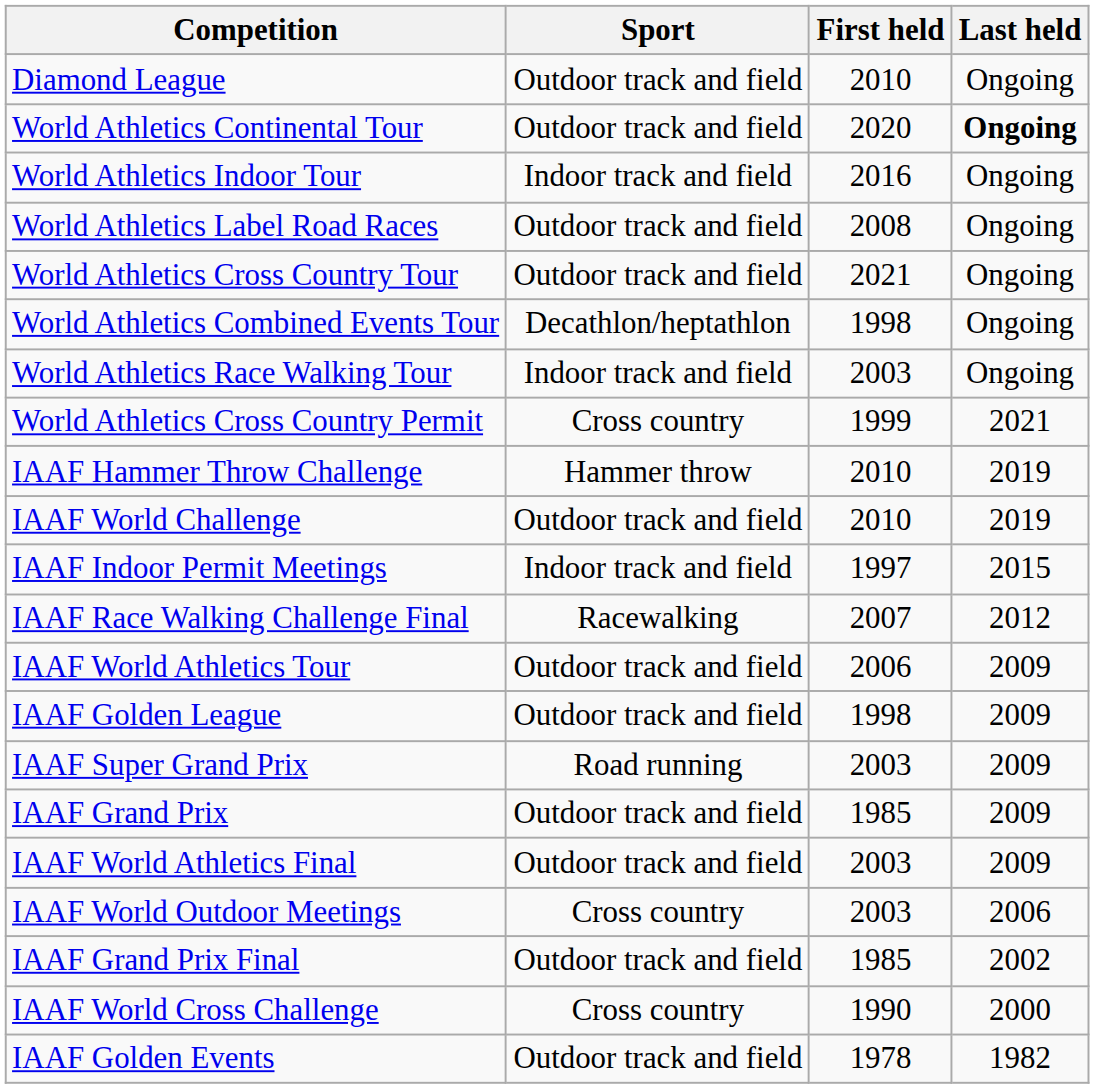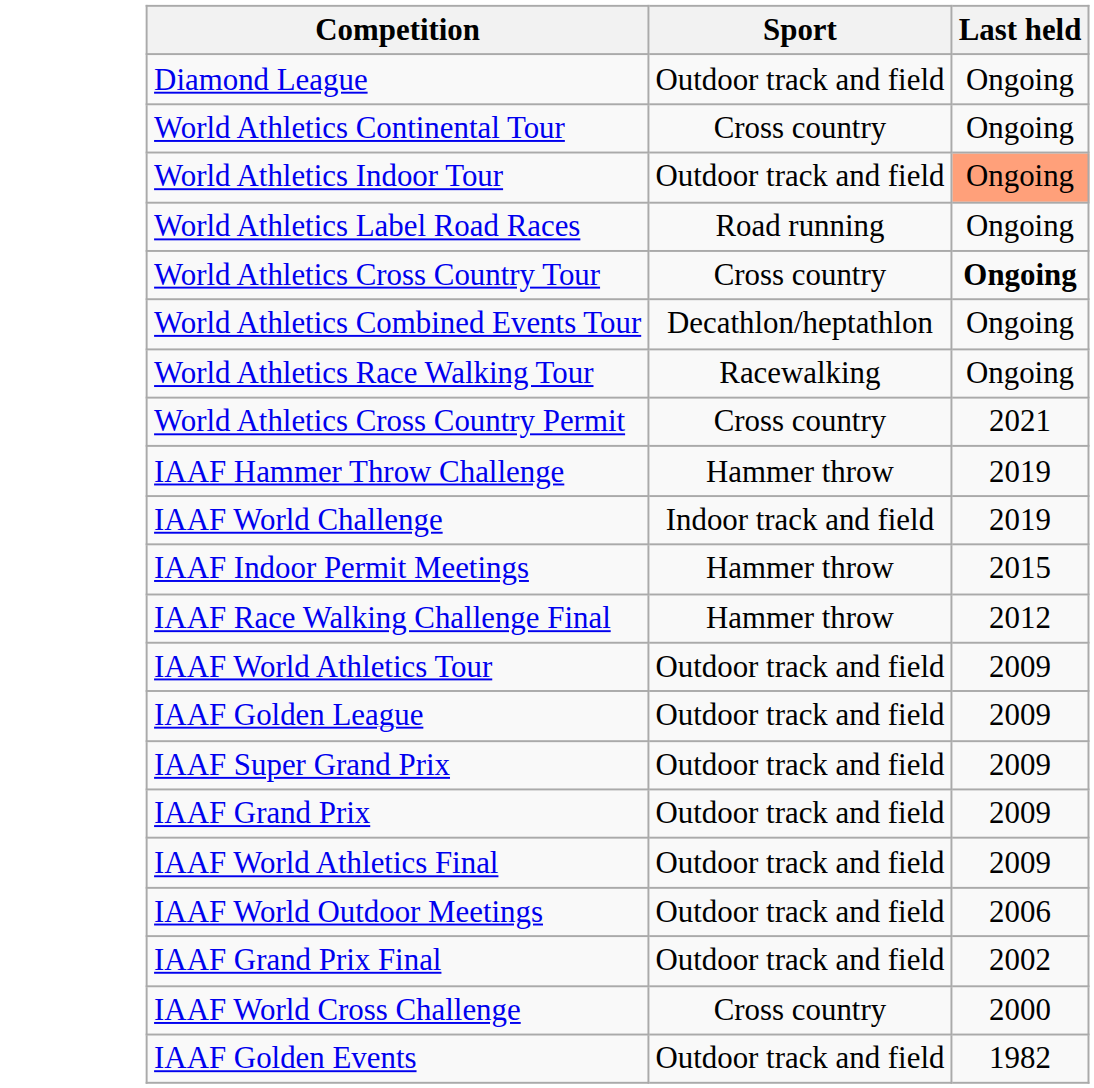 <table class="wikitable sortable" style="text-align:center; float:right">
 <tr>
 <th>Competition</th>
 <th>Sport</th>
-<th>First held</th>
 <th>Last held</th>
 </tr>
 <tr>
 <td align=left><a href='#'>Diamond League</a></td>
 <td>Outdoor track and field</td>
-<td>2010</td>
 <td>Ongoing</td>
 </tr>
 <tr>
 <td align=left><a href='#'>World Athletics Continental Tour</a></td>
-<td>Outdoor track and field</td>
-<td>2020</td>
-<td><strong>Ongoing</strong></td>
+<td>Cross country</td>
+<td>Ongoing</td>
 </tr>
 <tr>
 <td align=left><a href='#'>World Athletics Indoor Tour</a></td>
-<td>Indoor track and field</td>
-<td>2016</td>
-<td>Ongoing</td>
+<td>Outdoor track and field</td>
+<td style="background: lightsalmon;">Ongoing</td>
 </tr>
 <tr>
 <td align=left><a href='#'>World Athletics Label Road Races</a></td>
-<td>Outdoor track and field</td>
-<td>2008</td>
+<td>Road running</td>
 <td>Ongoing</td>
 </tr>
 <tr>
 <td align=left><a href='#'>World Athletics Cross Country Tour</a></td>
-<td>Outdoor track and field</td>
-<td>2021</td>
-<td>Ongoing</td>
+<td>Cross country</td>
+<td><strong>Ongoing</strong></td>
 </tr>
 <tr>
 <td align=left><a href='#'>World Athletics Combined Events Tour</a></td>
 <td>Decathlon/heptathlon</td>
-<td>1998</td>
 <td>Ongoing</td>
 </tr>
 <tr>
 <td align=left><a href='#'>World Athletics Race Walking Tour</a></td>
-<td>Indoor track and field</td>
-<td>2003</td>
+<td>Racewalking</td>
 <td>Ongoing</td>
 </tr>
 <tr>
 <td align=left><a href='#'>World Athletics Cross Country Permit</a></td>
 <td>Cross country</td>
-<td>1999</td>
 <td>2021</td>
 </tr>
 <tr>
 <td align=left><a href='#'>IAAF Hammer Throw Challenge</a></td>
 <td>Hammer throw</td>
-<td>2010</td>
 <td>2019<br></td>
 </tr>
 <tr>
 <td align=left><a href='#'>IAAF World Challenge</a></td>
-<td>Outdoor track and field</td>
-<td>2010</td>
+<td>Indoor track and field</td>
 <td>2019</td>
 </tr>
 <tr>
 <td align=left><a href='#'>IAAF Indoor Permit Meetings</a></td>
-<td>Indoor track and field</td>
-<td>1997</td>
+<td>Hammer throw</td>
 <td>2015</td>
 </tr>
 <tr>
 <td align=left><a href='#'>IAAF Race Walking Challenge Final</a></td>
-<td>Racewalking</td>
-<td>2007</td>
+<td>Hammer throw</td>
 <td>2012</td>
 </tr>
 <tr>
 <td align=left><a href='#'>IAAF World Athletics Tour</a></td>
 <td>Outdoor track and field</td>
-<td>2006</td>
 <td>2009</td>
 </tr>
 <tr>
 <td align=left><a href='#'>IAAF Golden League</a></td>
 <td>Outdoor track and field</td>
-<td>1998</td>
 <td>2009</td>
 </tr>
 <tr>
 <td align=left><a href='#'>IAAF Super Grand Prix</a></td>
-<td>Road running</td>
-<td>2003</td>
+<td>Outdoor track and field</td>
 <td>2009</td>
 </tr>
 <tr>
 <td align=left><a href='#'>IAAF Grand Prix</a></td>
 <td>Outdoor track and field</td>
-<td>1985</td>
 <td>2009</td>
 </tr>
 <tr>
 <td align=left><a href='#'>IAAF World Athletics Final</a></td>
 <td>Outdoor track and field</td>
-<td>2003</td>
 <td>2009</td>
 </tr>
 <tr>
 <td align=left><a href='#'>IAAF World Outdoor Meetings</a></td>
-<td>Cross country</td>
-<td>2003</td>
+<td>Outdoor track and field</td>
 <td>2006</td>
 </tr>
 <tr>
 <td align=left><a href='#'>IAAF Grand Prix Final</a></td>
 <td>Outdoor track and field</td>
-<td>1985</td>
 <td>2002</td>
 </tr>
 <tr>
 <td align=left><a href='#'>IAAF World Cross Challenge</a></td>
 <td>Cross country</td>
-<td>1990</td>
 <td>2000</td>
 </tr>
 <tr>
 <td align=left><a href='#'>IAAF Golden Events</a></td>
 <td>Outdoor track and field</td>
-<td>1978</td>
 <td>1982</td>
 </tr>
 </table>
